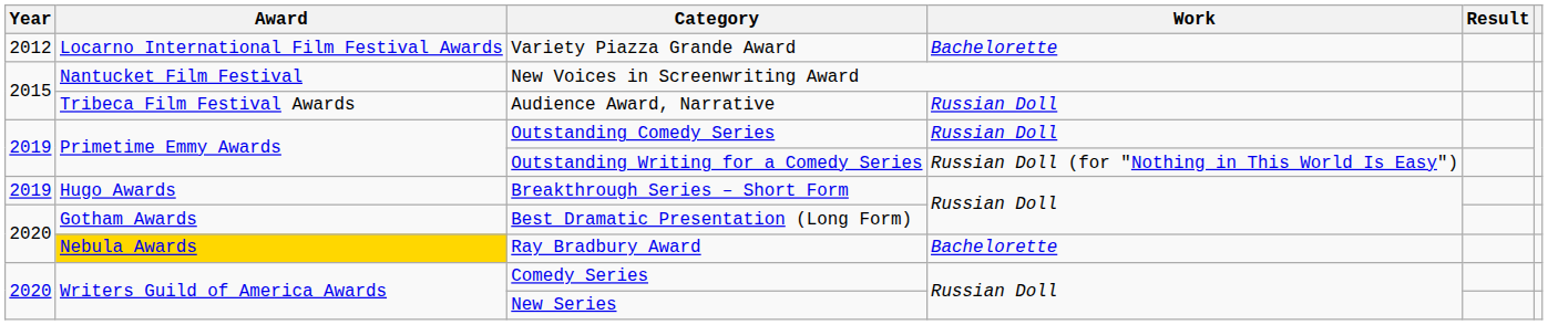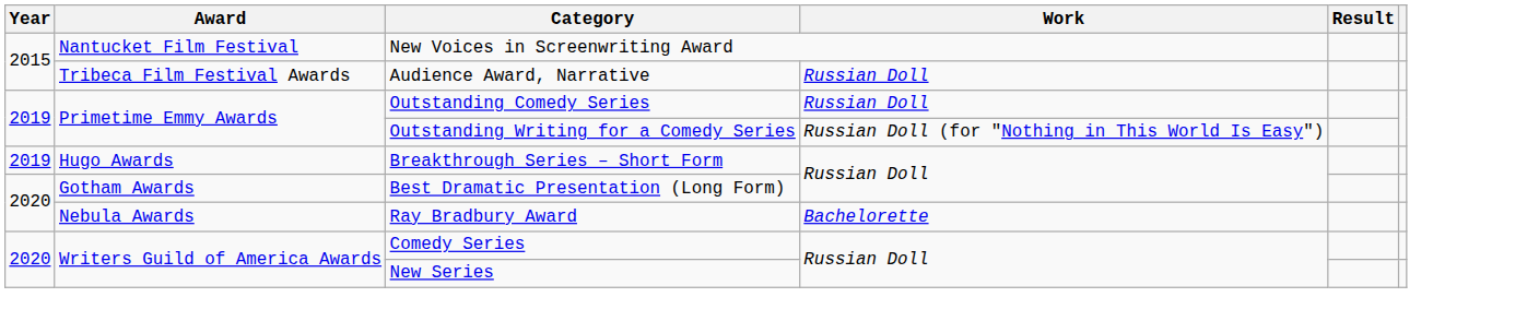 <table class="wikitable plainrowheaders sortable" style="margin-right: 0;">
 <tr>
 <th scope="col">Year</th>
 <th scope="col">Award</th>
 <th scope="col">Category</th>
 <th scope="col">Work</th>
 <th scope="col">Result</th>
 <th scope="col" class="unsortable"></th>
-</tr>
-<tr>
-<td>2012</td>
-<td><a href='#'>Locarno International Film Festival Awards</a></td>
-<td>Variety Piazza Grande Award</td>
-<td><em><a href='#'>Bachelorette</a></em></td>
-<td></td>
-<td></td>
 </tr>
 <tr>
 <td rowspan="2">2015</td>
 <td><a href='#'>Nantucket Film Festival</a></td>
 <td colspan="2">New Voices in Screenwriting Award</td>
 <td></td>
 <td></td>
 </tr>
 <tr>
 <td><a href='#'>Tribeca Film Festival</a> Awards</td>
 <td>Audience Award, Narrative</td>
 <td><em><a href='#'>Russian Doll</a></em></td>
 <td></td>
 <td></td>
 </tr>
 <tr>
 <td rowspan="2"><a href='#'>2019</a></td>
 <td rowspan="2"><a href='#'>Primetime Emmy Awards</a></td>
 <td><a href='#'>Outstanding Comedy Series</a></td>
 <td><em><a href='#'>Russian Doll</a></em></td>
 <td></td>
 <td rowspan="2"></td>
 </tr>
 <tr>
 <td><a href='#'>Outstanding Writing for a Comedy Series</a></td>
 <td><em>Russian Doll</em> (for "<a href='#'>Nothing in This World Is Easy</a>")</td>
 <td></td>
 </tr>
 <tr>
 <td><a href='#'>2019</a></td>
 <td><a href='#'>Hugo Awards</a></td>
 <td><a href='#'>Breakthrough Series – Short Form</a></td>
 <td rowspan="2"><em>Russian Doll</em></td>
 <td></td>
 <td></td>
 </tr>
 <tr>
 <td rowspan="2">2020</td>
 <td><a href='#'>Gotham Awards</a></td>
 <td><a href='#'>Best Dramatic Presentation</a> (Long Form)</td>
 <td></td>
 <td></td>
 </tr>
 <tr>
-<td style="background: gold;"><a href='#'>Nebula Awards</a></td>
+<td><a href='#'>Nebula Awards</a></td>
 <td><a href='#'>Ray Bradbury Award</a></td>
 <td><em><a href='#'>Bachelorette</a></em></td>
 <td></td>
 <td></td>
 </tr>
 <tr>
 <td rowspan="2"><a href='#'>2020</a></td>
 <td rowspan="2"><a href='#'>Writers Guild of America Awards</a></td>
 <td><a href='#'>Comedy Series</a></td>
 <td rowspan="2"><em>Russian Doll</em></td>
 <td></td>
 <td></td>
 </tr>
 <tr>
 <td><a href='#'>New Series</a></td>
 <td></td>
 <td></td>
 </tr>
 </table>
